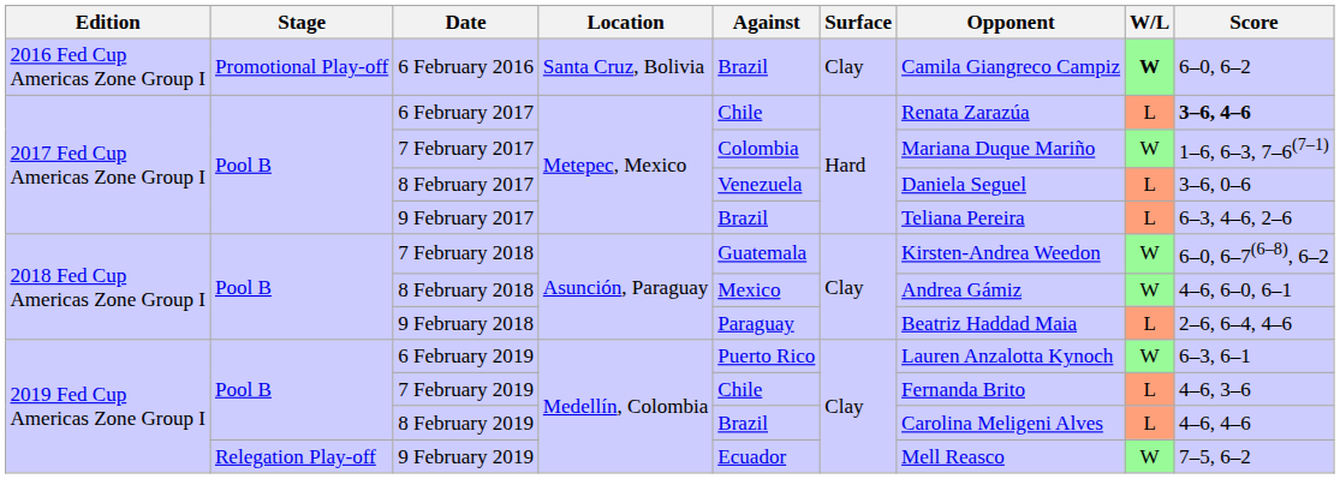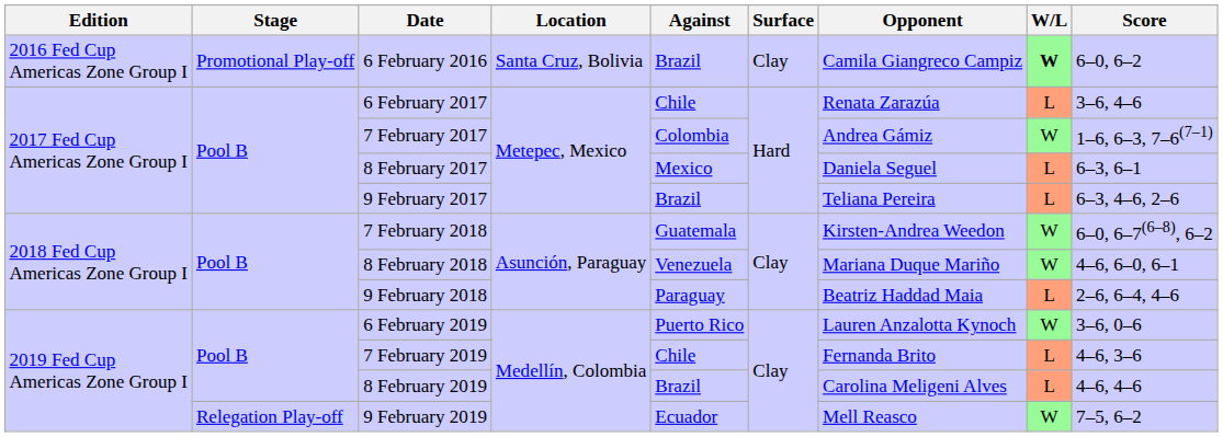 <table class=wikitable style=font-size:97%>
 <tr>
 <th>Edition</th>
 <th>Stage</th>
 <th>Date</th>
 <th>Location</th>
 <th>Against</th>
 <th>Surface</th>
 <th>Opponent</th>
 <th>W/L</th>
 <th>Score</th>
 </tr>
 <tr style="background:#CCCCFF;">
 <td><a href='#'>2016 Fed Cup</a> <br> Americas Zone Group I</td>
 <td><a href='#'>Promotional Play-off</a></td>
 <td>6 February 2016</td>
 <td><a href='#'>Santa Cruz</a>, Bolivia</td>
 <td> <a href='#'>Brazil</a></td>
 <td>Clay</td>
 <td><a href='#'>Camila Giangreco Campiz</a></td>
 <td style="text-align:center; background:#98fb98;"><strong>W</strong></td>
 <td>6–0, 6–2</td>
 </tr>
 <tr style="background:#CCCCFF;">
 <td rowspan=4><a href='#'>2017 Fed Cup</a> <br> Americas Zone Group I</td>
 <td rowspan=4><a href='#'>Pool B</a></td>
 <td>6 February 2017</td>
 <td rowspan=4><a href='#'>Metepec</a>, Mexico</td>
 <td> <a href='#'>Chile</a></td>
 <td rowspan=4>Hard</td>
 <td><a href='#'>Renata Zarazúa</a></td>
 <td style="text-align:center; background:#ffa07a;">L</td>
-<td><strong>3–6, 4–6</strong></td>
+<td>3–6, 4–6</td>
 </tr>
 <tr style="background:#CCCCFF;">
 <td>7 February 2017</td>
 <td> <a href='#'>Colombia</a></td>
-<td><a href='#'>Mariana Duque Mariño</a></td>
+<td><a href='#'>Andrea Gámiz</a></td>
 <td style="text-align:center; background:#98fb98;">W</td>
 <td>1–6, 6–3, 7–6<sup>(7–1)</sup></td>
 </tr>
 <tr style="background:#CCCCFF;">
 <td>8 February 2017</td>
-<td> <a href='#'>Venezuela</a></td>
+<td> <a href='#'>Mexico</a></td>
 <td><a href='#'>Daniela Seguel</a></td>
 <td style="text-align:center; background:#ffa07a;">L</td>
-<td>3–6, 0–6</td>
+<td>6–3, 6–1</td>
 </tr>
 <tr style="background:#CCCCFF;">
 <td>9 February 2017</td>
 <td> <a href='#'>Brazil</a></td>
 <td><a href='#'>Teliana Pereira</a></td>
 <td style="text-align:center; background:#ffa07a;">L</td>
 <td>6–3, 4–6, 2–6</td>
 </tr>
 <tr style="background:#CCCCFF;">
 <td rowspan=3><a href='#'>2018 Fed Cup</a> <br> Americas Zone Group I</td>
 <td rowspan=3><a href='#'>Pool B</a></td>
 <td>7 February 2018</td>
 <td rowspan=3><a href='#'>Asunción</a>, Paraguay</td>
 <td> <a href='#'>Guatemala</a></td>
 <td rowspan=3>Clay</td>
 <td><a href='#'>Kirsten-Andrea Weedon</a></td>
 <td style="text-align:center; background:#98fb98;">W</td>
 <td>6–0, 6–7<sup>(6–8)</sup>, 6–2</td>
 </tr>
 <tr style="background:#CCCCFF;">
 <td>8 February 2018</td>
-<td> <a href='#'>Mexico</a></td>
-<td><a href='#'>Andrea Gámiz</a></td>
+<td> <a href='#'>Venezuela</a></td>
+<td><a href='#'>Mariana Duque Mariño</a></td>
 <td style="text-align:center; background:#98fb98;">W</td>
 <td>4–6, 6–0, 6–1</td>
 </tr>
 <tr style="background:#CCCCFF;">
 <td>9 February 2018</td>
 <td> <a href='#'>Paraguay</a></td>
 <td><a href='#'>Beatriz Haddad Maia</a></td>
 <td style="text-align:center; background:#ffa07a;">L</td>
 <td>2–6, 6–4, 4–6</td>
 </tr>
 <tr style="background:#CCCCFF;">
 <td rowspan=4><a href='#'>2019 Fed Cup</a> <br> Americas Zone Group I</td>
 <td rowspan=3><a href='#'>Pool B</a></td>
 <td>6 February 2019</td>
 <td rowspan=4><a href='#'>Medellín</a>, Colombia</td>
 <td> <a href='#'>Puerto Rico</a></td>
 <td rowspan=4>Clay</td>
 <td><a href='#'>Lauren Anzalotta Kynoch</a></td>
 <td style="text-align:center; background:#98fb98;">W</td>
-<td>6–3, 6–1</td>
+<td>3–6, 0–6</td>
 </tr>
 <tr style="background:#CCCCFF;">
 <td>7 February 2019</td>
 <td> <a href='#'>Chile</a></td>
 <td><a href='#'>Fernanda Brito</a></td>
 <td style="text-align:center; background:#ffa07a;">L</td>
 <td>4–6, 3–6</td>
 </tr>
 <tr style="background:#CCCCFF;">
 <td>8 February 2019</td>
 <td> <a href='#'>Brazil</a></td>
 <td><a href='#'>Carolina Meligeni Alves</a></td>
 <td style="text-align:center; background:#ffa07a;">L</td>
 <td>4–6, 4–6</td>
 </tr>
 <tr style="background:#CCCCFF;">
 <td><a href='#'>Relegation Play-off</a></td>
 <td>9 February 2019</td>
 <td> <a href='#'>Ecuador</a></td>
 <td><a href='#'>Mell Reasco</a></td>
 <td style="text-align:center; background:#98fb98;">W</td>
 <td>7–5, 6–2</td>
 </tr>
 </table>
